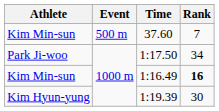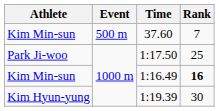 <table class=wikitable style="font-size:90%; text-align:center">
 <tr style=font-size:95%>
 <th>Athlete</th>
 <th>Event</th>
 <th>Time</th>
 <th>Rank</th>
 </tr>
 <tr>
 <td align=left><a href='#'>Kim Min-sun</a></td>
 <td align=left><a href='#'>500 m</a></td>
 <td>37.60</td>
 <td>7</td>
 </tr>
 <tr>
 <td align=left><a href='#'>Park Ji-woo</a></td>
 <td align=left rowspan=3><a href='#'>1000 m</a></td>
 <td>1:17.50</td>
-<td>34</td>
+<td>25</td>
 </tr>
 <tr>
 <td align=left><a href='#'>Kim Min-sun</a></td>
 <td>1:16.49</td>
 <td><strong>16</strong></td>
 </tr>
 <tr>
 <td align=left><a href='#'>Kim Hyun-yung</a></td>
 <td>1:19.39</td>
 <td>30</td>
 </tr>
 </table>
